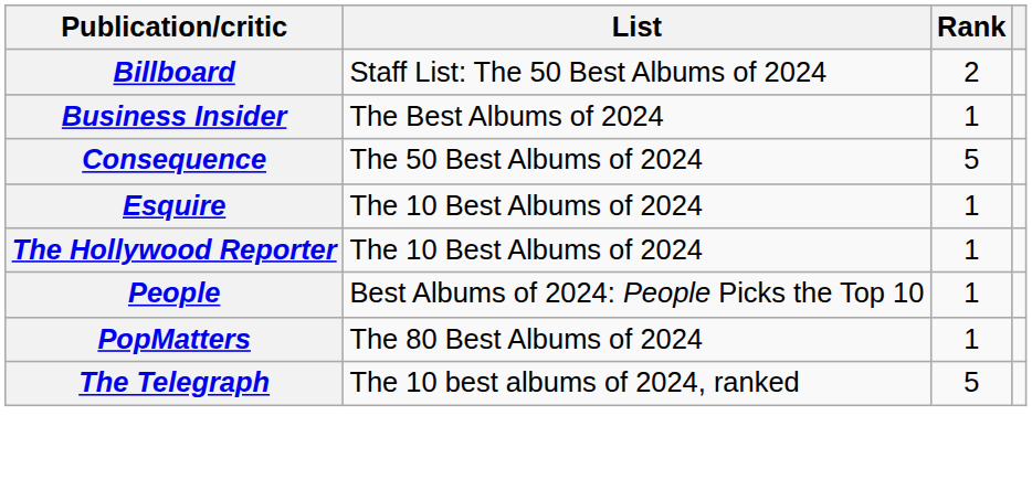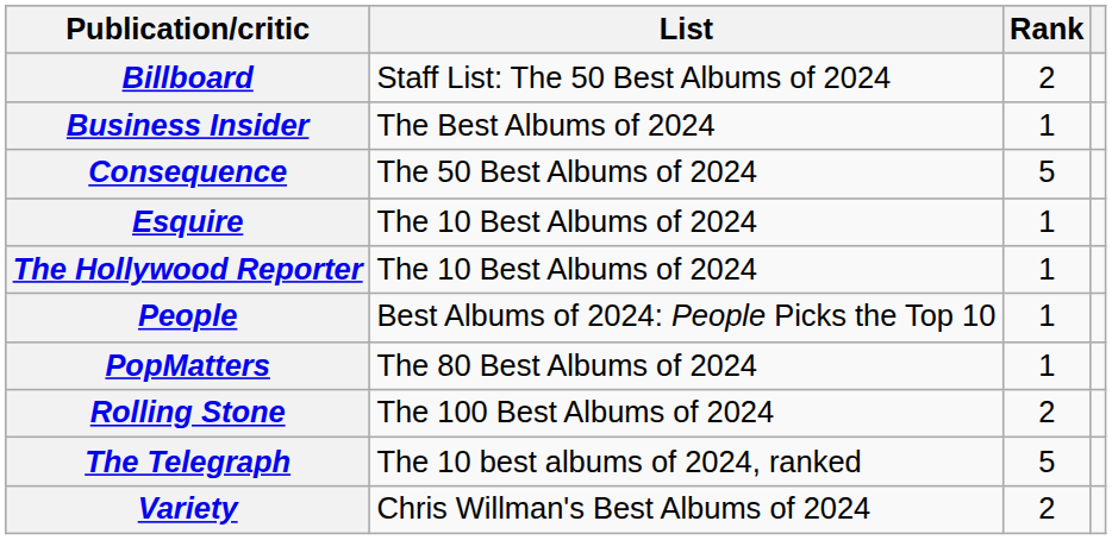 <table class="wikitable sortable plainrowheaders">
 <tr>
 <th scope="col">Publication/critic</th>
 <th scope="col">List</th>
 <th scope="col">Rank</th>
 <th scope="col" class="unsortable"></th>
 </tr>
 <tr>
 <th scope="row"><em><a href='#'>Billboard</a></em></th>
 <td>Staff List: The 50 Best Albums of 2024</td>
 <td style="text-align: center;">2</td>
 <td style="text-align: center;"></td>
 </tr>
 <tr>
 <th scope="row"><em><a href='#'>Business Insider</a></em></th>
 <td>The Best Albums of 2024</td>
 <td style="text-align: center;">1</td>
 <td style="text-align: center;"></td>
 </tr>
 <tr>
 <th scope="row"><em><a href='#'>Consequence</a></em></th>
 <td>The 50 Best Albums of 2024</td>
 <td style="text-align: center;">5</td>
 <td style="text-align: center;"></td>
 </tr>
 <tr>
 <th scope="row"><em><a href='#'>Esquire</a></em></th>
 <td>The 10 Best Albums of 2024</td>
 <td style="text-align: center;">1</td>
 <td style="text-align: center;"></td>
 </tr>
 <tr>
 <th scope="row"><em><a href='#'>The Hollywood Reporter</a></em></th>
 <td>The 10 Best Albums of 2024</td>
 <td style="text-align: center;">1</td>
 <td style="text-align: center;"></td>
 </tr>
 <tr>
 <th scope="row"><em><a href='#'>People</a></em></th>
 <td>Best Albums of 2024: <em>People</em> Picks the Top 10</td>
 <td style="text-align: center;">1</td>
 <td style="text-align: center;"></td>
 </tr>
 <tr>
 <th scope="row"><em><a href='#'>PopMatters</a></em></th>
 <td>The 80 Best Albums of 2024</td>
 <td style="text-align: center;">1</td>
 <td style="text-align: center;"></td>
 </tr>
 <tr>
+<th scope="row"><em><a href='#'>Rolling Stone</a></em></th>
+<td>The 100 Best Albums of 2024</td>
+<td style="text-align: center;">2</td>
+<td style="text-align: center;"></td>
+</tr>
+<tr>
 <th scope="row"><em><a href='#'>The Telegraph</a></em></th>
 <td>The 10 best albums of 2024, ranked</td>
 <td style="text-align: center;">5</td>
 <td style="text-align: center;"></td>
 </tr>
+<tr>
+<th scope="row"><em><a href='#'>Variety</a></em></th>
+<td>Chris Willman's Best Albums of 2024</td>
+<td style="text-align: center;">2</td>
+<td style="text-align: center;"></td>
+</tr>
 </table>
